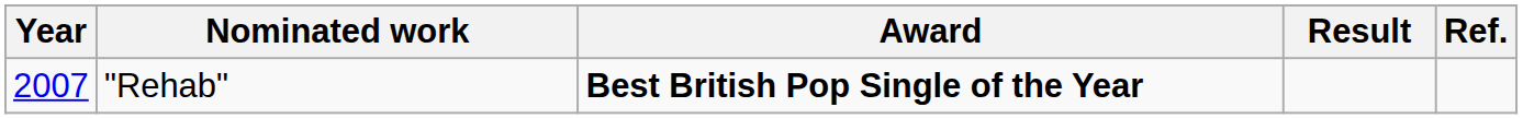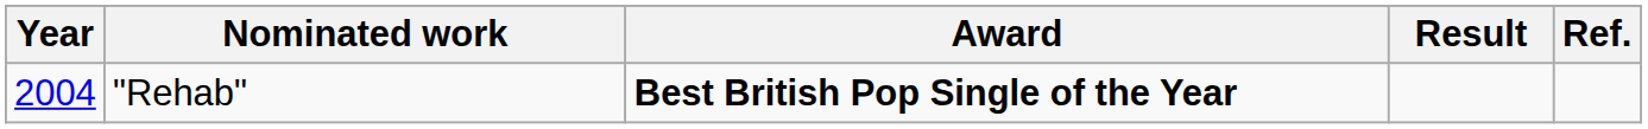 <table class="wikitable">
 <tr>
 <th>Year</th>
 <th width="220">Nominated work</th>
 <th width="325">Award</th>
 <th width="65">Result</th>
 <th>Ref.</th>
 </tr>
 <tr>
-<td align="center"><a href='#'>2007</a></td>
+<td align="center"><a href='#'>2004</a></td>
 <td>"Rehab"</td>
 <td><strong>Best British Pop Single of the Year</strong></td>
 <td></td>
 <td align="center"></td>
 </tr>
 </table>
